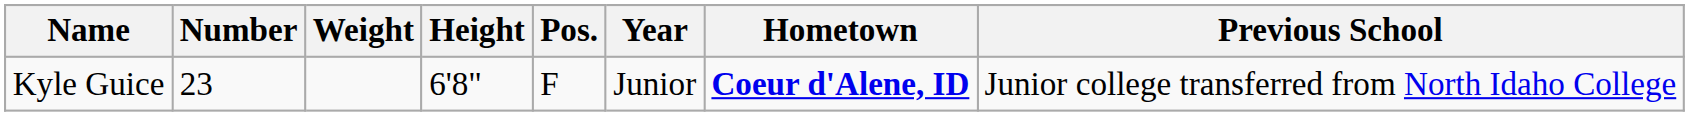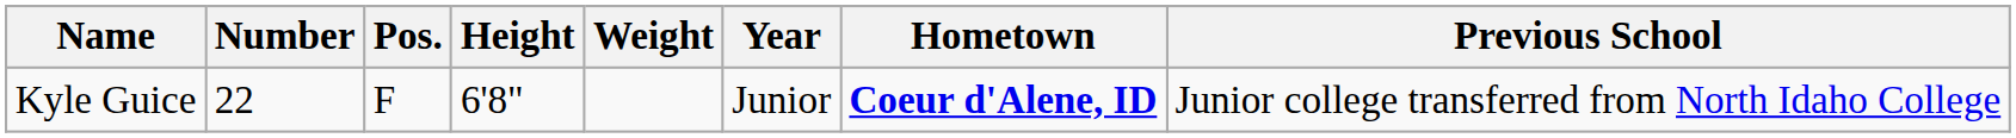 <table class="wikitable sortable" border="1">
 <tr>
 <th>Name</th>
 <th>Number</th>
+<th>Pos.</th>
+<th>Height</th>
 <th>Weight</th>
-<th>Height</th>
-<th>Pos.</th>
 <th>Year</th>
 <th>Hometown</th>
 <th class="unsortable">Previous School</th>
 </tr>
 <tr>
 <td>Kyle Guice</td>
-<td>23</td>
+<td>22</td>
+<td>F</td>
+<td>6'8"</td>
 <td></td>
-<td>6'8"</td>
-<td>F</td>
 <td>Junior</td>
 <td><strong><a href='#'>Coeur d'Alene, ID</a></strong></td>
 <td>Junior college transferred from <a href='#'>North Idaho College</a></td>
 </tr>
 </table>
